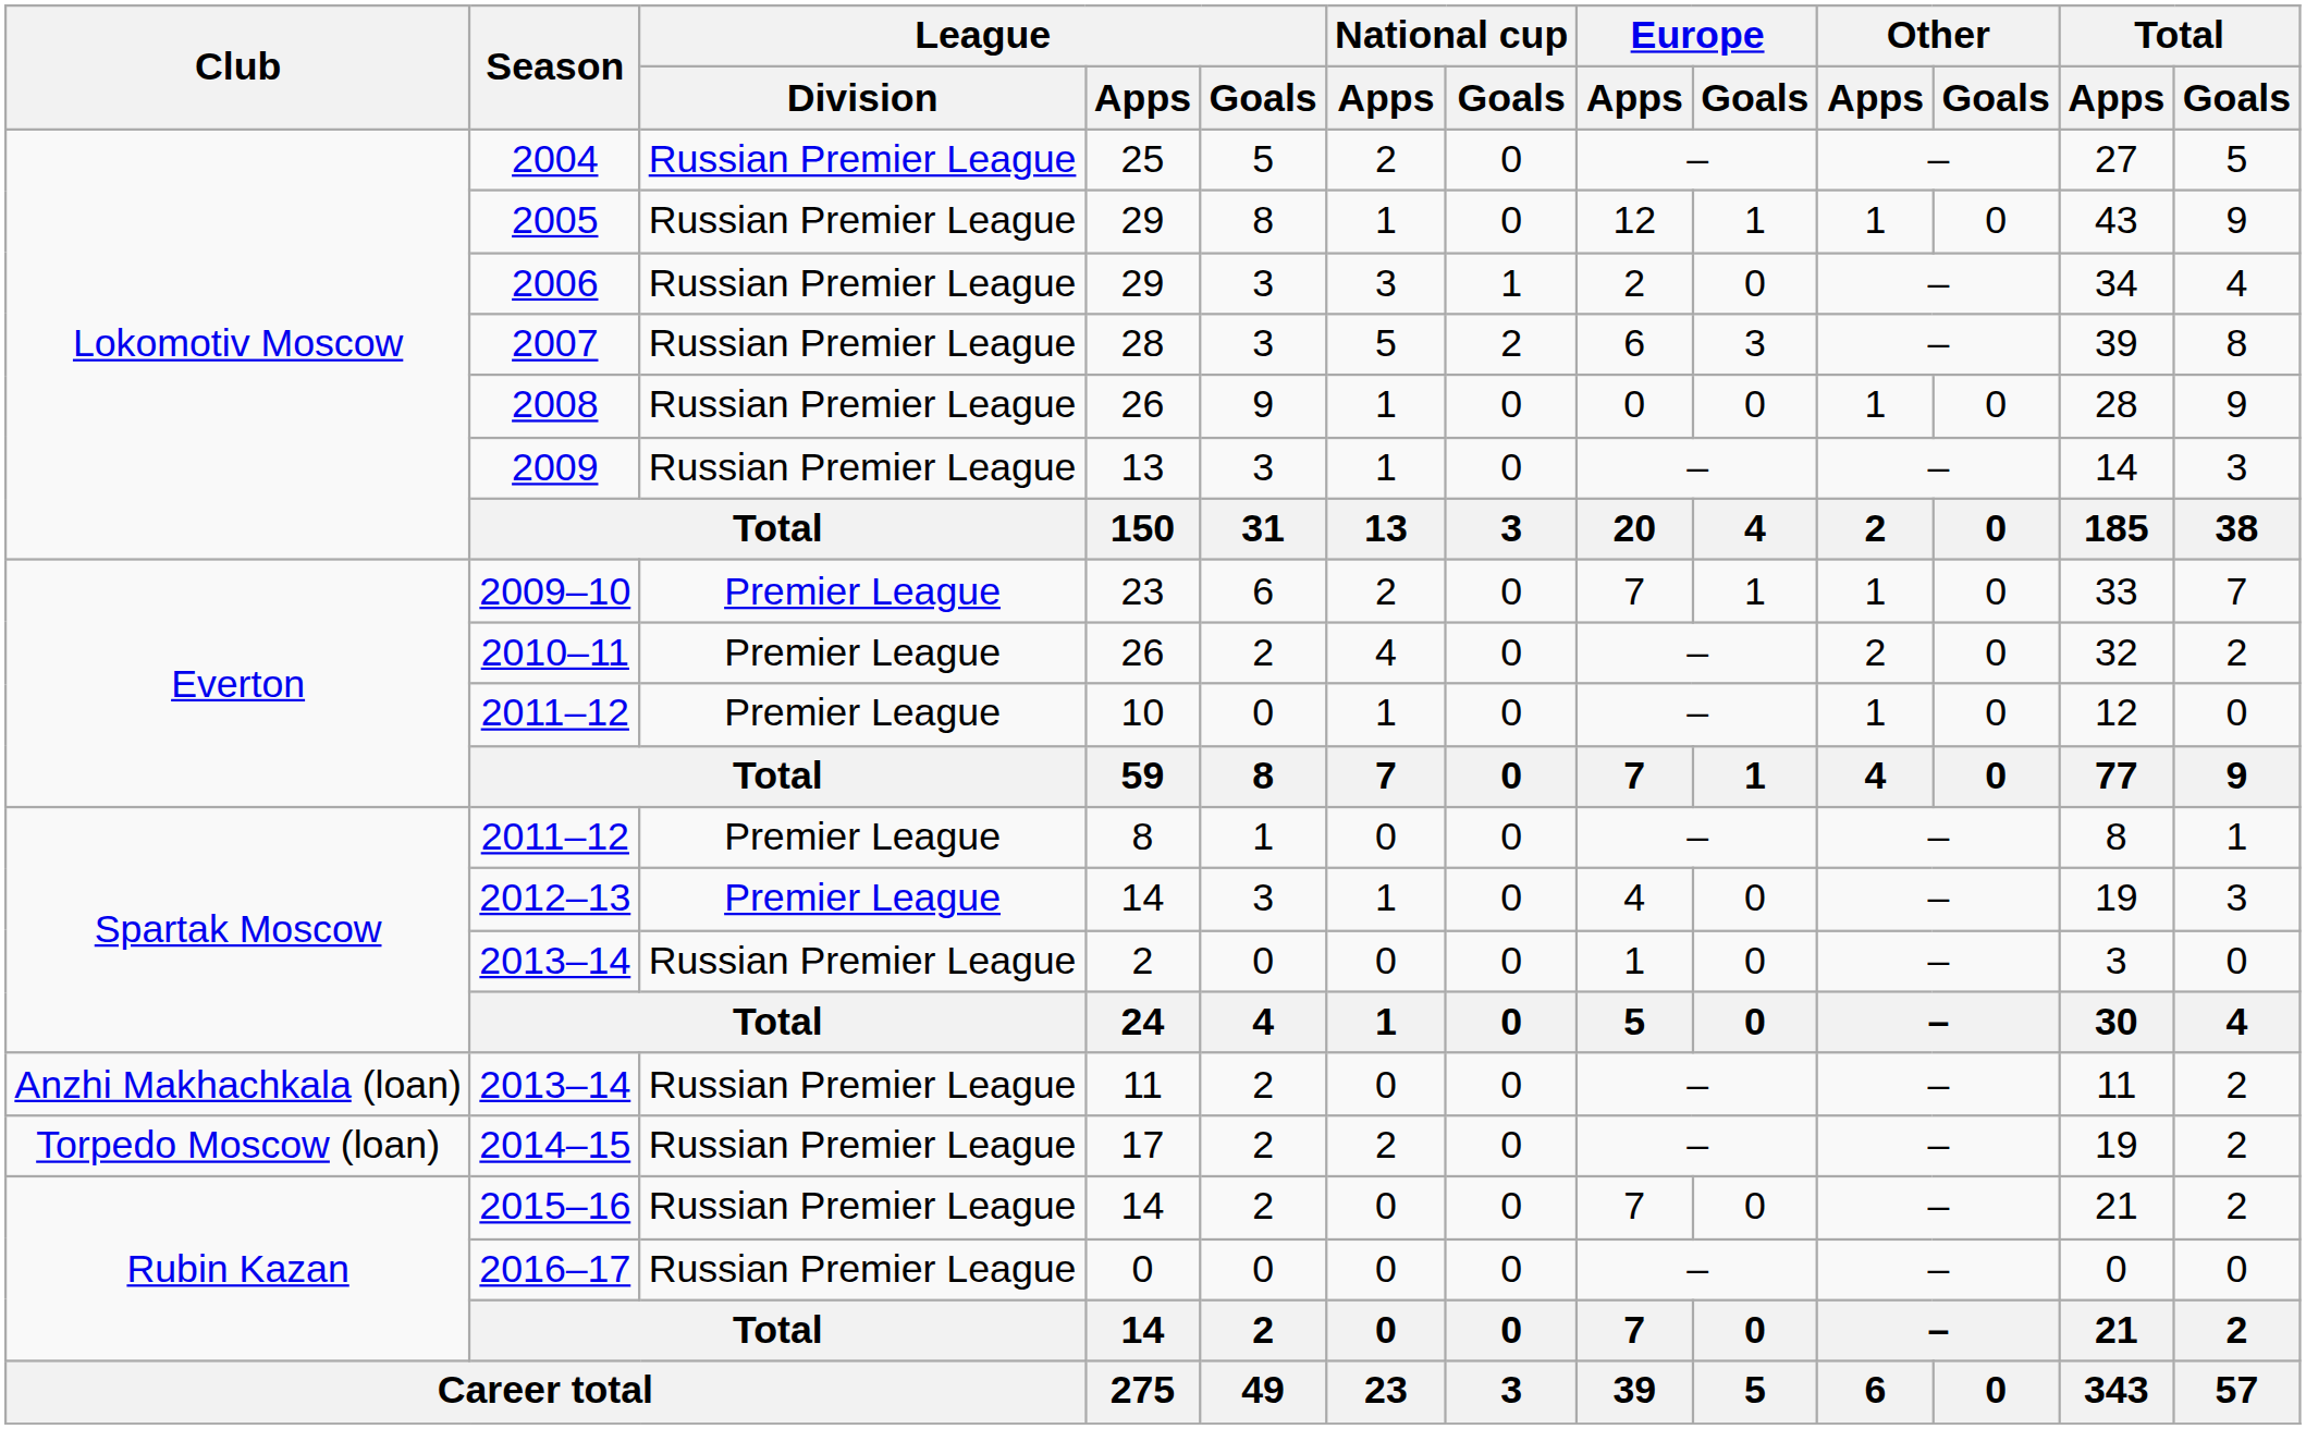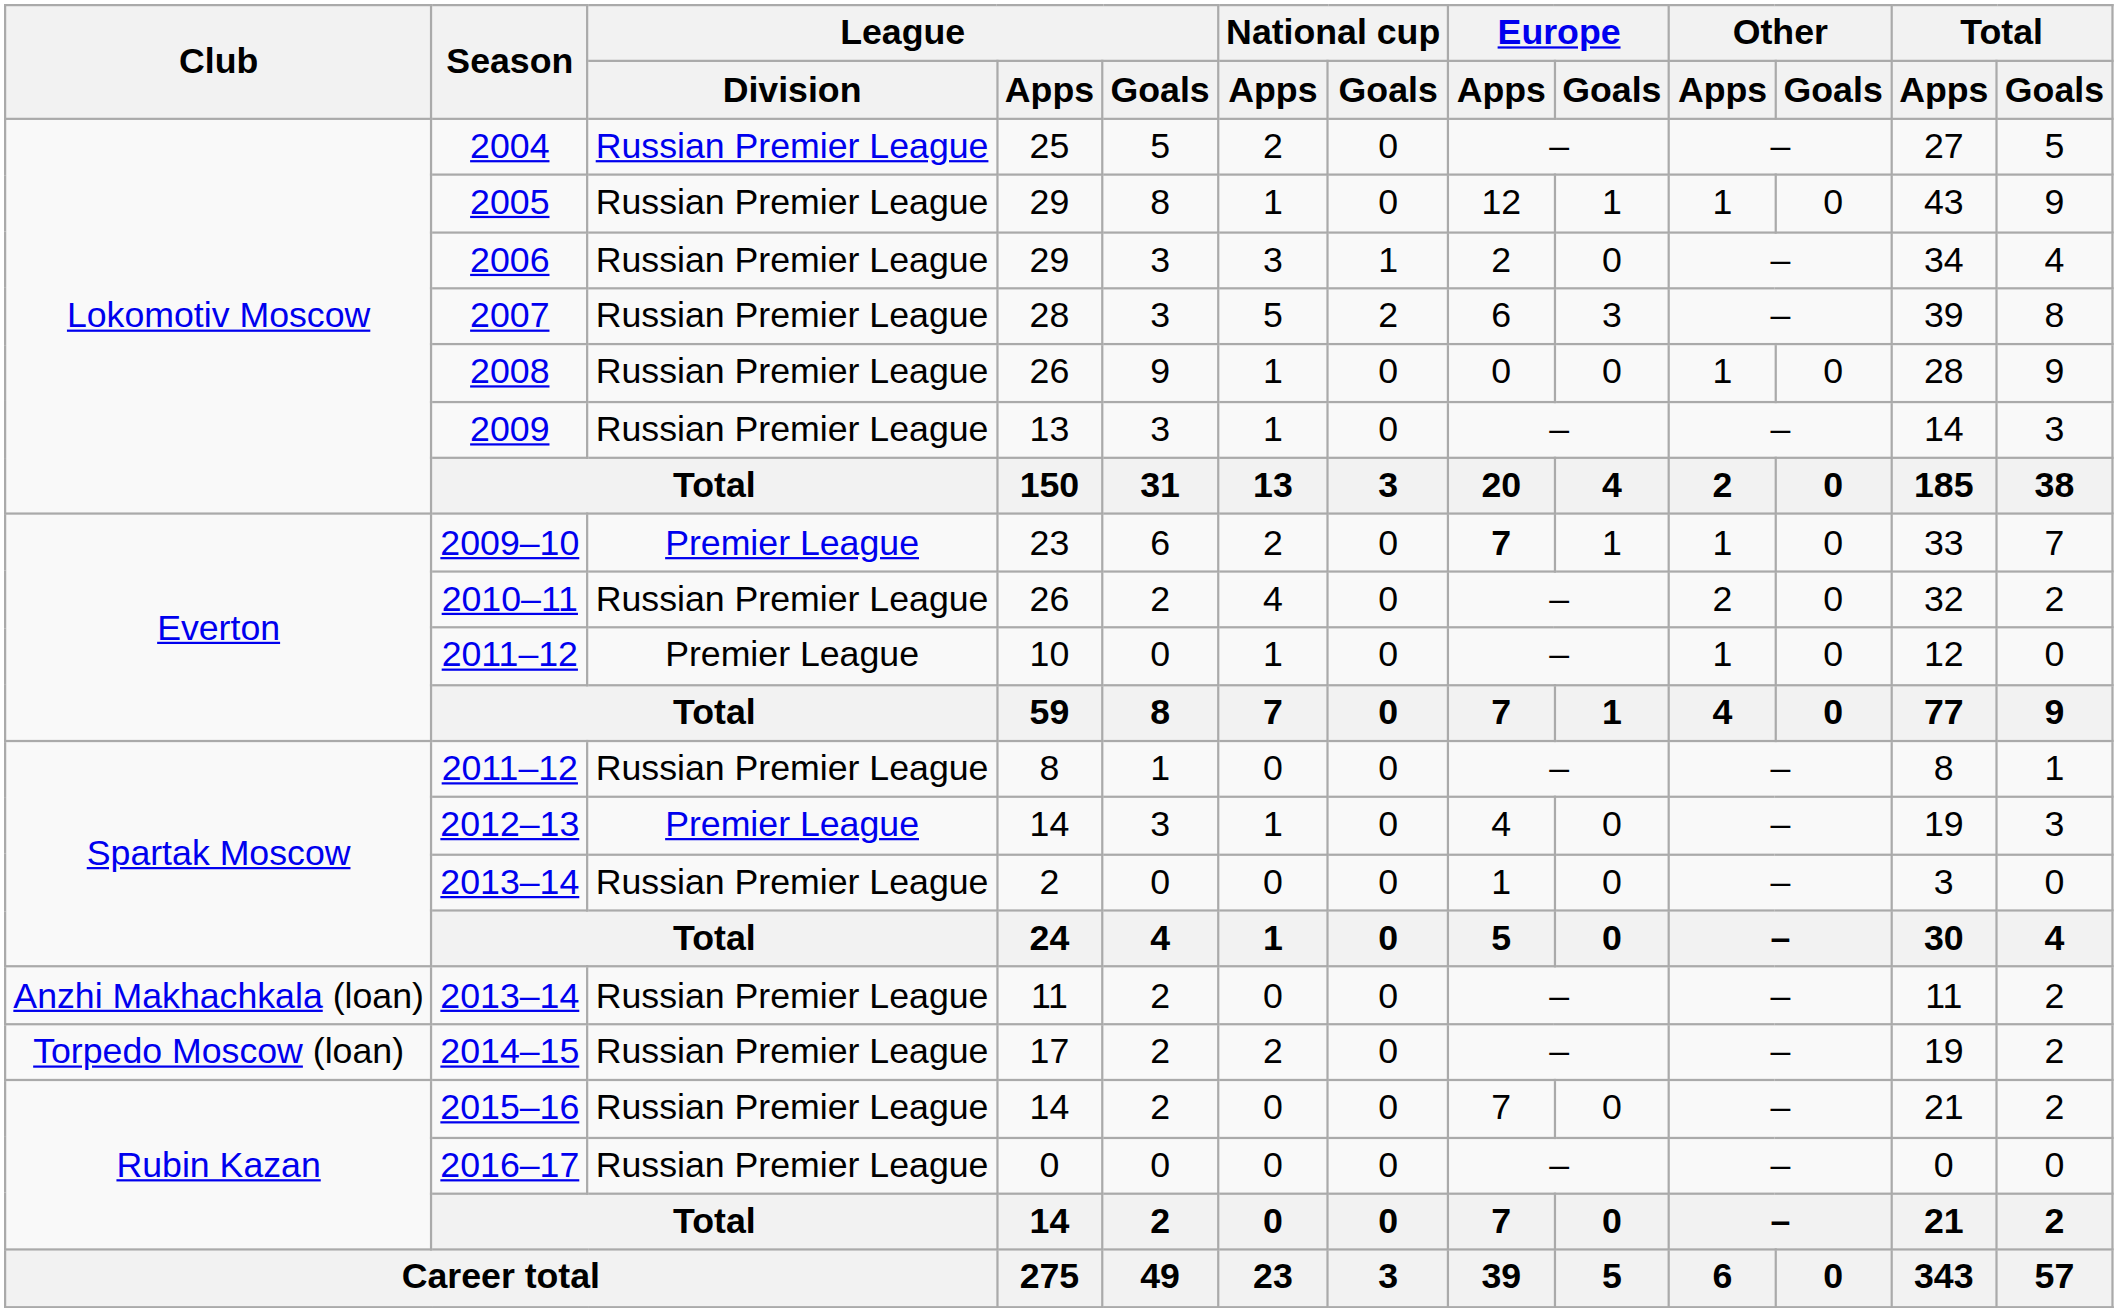 <table class="wikitable" style="text-align:center">
 <tr>
 <th rowspan="2">Club</th>
 <th rowspan="2">Season</th>
 <th colspan="3">League</th>
 <th colspan="2">National cup</th>
 <th colspan="2"><a href='#'>Europe</a></th>
 <th colspan="2">Other</th>
 <th colspan="2">Total</th>
 </tr>
 <tr>
 <th>Division</th>
 <th>Apps</th>
 <th>Goals</th>
 <th>Apps</th>
 <th>Goals</th>
 <th>Apps</th>
 <th>Goals</th>
 <th>Apps</th>
 <th>Goals</th>
 <th>Apps</th>
 <th>Goals</th>
 </tr>
 <tr>
 <td rowspan="7"><a href='#'>Lokomotiv Moscow</a></td>
 <td><a href='#'>2004</a></td>
 <td><a href='#'>Russian Premier League</a></td>
 <td>25</td>
 <td>5</td>
 <td>2</td>
 <td>0</td>
 <td colspan="2">–</td>
 <td colspan="2">–</td>
 <td>27</td>
 <td>5</td>
 </tr>
 <tr>
 <td><a href='#'>2005</a></td>
 <td>Russian Premier League</td>
 <td>29</td>
 <td>8</td>
 <td>1</td>
 <td>0</td>
 <td>12</td>
 <td>1</td>
 <td>1</td>
 <td>0</td>
 <td>43</td>
 <td>9</td>
 </tr>
 <tr>
 <td><a href='#'>2006</a></td>
 <td>Russian Premier League</td>
 <td>29</td>
 <td>3</td>
 <td>3</td>
 <td>1</td>
 <td>2</td>
 <td>0</td>
 <td colspan="2">–</td>
 <td>34</td>
 <td>4</td>
 </tr>
 <tr>
 <td><a href='#'>2007</a></td>
 <td>Russian Premier League</td>
 <td>28</td>
 <td>3</td>
 <td>5</td>
 <td>2</td>
 <td>6</td>
 <td>3</td>
 <td colspan="2">–</td>
 <td>39</td>
 <td>8</td>
 </tr>
 <tr>
 <td><a href='#'>2008</a></td>
 <td>Russian Premier League</td>
 <td>26</td>
 <td>9</td>
 <td>1</td>
 <td>0</td>
 <td>0</td>
 <td>0</td>
 <td>1</td>
 <td>0</td>
 <td>28</td>
 <td>9</td>
 </tr>
 <tr>
 <td><a href='#'>2009</a></td>
 <td>Russian Premier League</td>
 <td>13</td>
 <td>3</td>
 <td>1</td>
 <td>0</td>
 <td colspan="2">–</td>
 <td colspan="2">–</td>
 <td>14</td>
 <td>3</td>
 </tr>
 <tr>
 <th colspan="2">Total</th>
 <th>150</th>
 <th>31</th>
 <th>13</th>
 <th>3</th>
 <th>20</th>
 <th>4</th>
 <th>2</th>
 <th>0</th>
 <th>185</th>
 <th>38</th>
 </tr>
 <tr>
 <td rowspan="4"><a href='#'>Everton</a></td>
 <td><a href='#'>2009–10</a></td>
 <td><a href='#'>Premier League</a></td>
 <td>23</td>
 <td>6</td>
 <td>2</td>
 <td>0</td>
-<td>7</td>
+<td><strong>7</strong></td>
 <td>1</td>
 <td>1</td>
 <td>0</td>
 <td>33</td>
 <td>7</td>
 </tr>
 <tr>
 <td><a href='#'>2010–11</a></td>
-<td>Premier League</td>
+<td>Russian Premier League</td>
 <td>26</td>
 <td>2</td>
 <td>4</td>
 <td>0</td>
 <td colspan="2">–</td>
 <td>2</td>
 <td>0</td>
 <td>32</td>
 <td>2</td>
 </tr>
 <tr>
 <td><a href='#'>2011–12</a></td>
 <td>Premier League</td>
 <td>10</td>
 <td>0</td>
 <td>1</td>
 <td>0</td>
 <td colspan="2">–</td>
 <td>1</td>
 <td>0</td>
 <td>12</td>
 <td>0</td>
 </tr>
 <tr>
 <th colspan="2">Total</th>
 <th>59</th>
 <th>8</th>
 <th>7</th>
 <th>0</th>
 <th>7</th>
 <th>1</th>
 <th>4</th>
 <th>0</th>
 <th>77</th>
 <th>9</th>
 </tr>
 <tr>
 <td rowspan="4"><a href='#'>Spartak Moscow</a></td>
 <td><a href='#'>2011–12</a></td>
-<td>Premier League</td>
+<td>Russian Premier League</td>
 <td>8</td>
 <td>1</td>
 <td>0</td>
 <td>0</td>
 <td colspan="2">–</td>
 <td colspan="2">–</td>
 <td>8</td>
 <td>1</td>
 </tr>
 <tr>
 <td><a href='#'>2012–13</a></td>
 <td><a href='#'>Premier League</a></td>
 <td>14</td>
 <td>3</td>
 <td>1</td>
 <td>0</td>
 <td>4</td>
 <td>0</td>
 <td colspan="2">–</td>
 <td>19</td>
 <td>3</td>
 </tr>
 <tr>
 <td><a href='#'>2013–14</a></td>
 <td>Russian Premier League</td>
 <td>2</td>
 <td>0</td>
 <td>0</td>
 <td>0</td>
 <td>1</td>
 <td>0</td>
 <td colspan="2">–</td>
 <td>3</td>
 <td>0</td>
 </tr>
 <tr>
 <th colspan="2">Total</th>
 <th>24</th>
 <th>4</th>
 <th>1</th>
 <th>0</th>
 <th>5</th>
 <th>0</th>
 <th colspan="2">–</th>
 <th>30</th>
 <th>4</th>
 </tr>
 <tr>
 <td><a href='#'>Anzhi Makhachkala</a> (loan)</td>
 <td><a href='#'>2013–14</a></td>
 <td>Russian Premier League</td>
 <td>11</td>
 <td>2</td>
 <td>0</td>
 <td>0</td>
 <td colspan="2">–</td>
 <td colspan="2">–</td>
 <td>11</td>
 <td>2</td>
 </tr>
 <tr>
 <td><a href='#'>Torpedo Moscow</a> (loan)</td>
 <td><a href='#'>2014–15</a></td>
 <td>Russian Premier League</td>
 <td>17</td>
 <td>2</td>
 <td>2</td>
 <td>0</td>
 <td colspan="2">–</td>
 <td colspan="2">–</td>
 <td>19</td>
 <td>2</td>
 </tr>
 <tr>
 <td rowspan="3"><a href='#'>Rubin Kazan</a></td>
 <td><a href='#'>2015–16</a></td>
 <td>Russian Premier League</td>
 <td>14</td>
 <td>2</td>
 <td>0</td>
 <td>0</td>
 <td>7</td>
 <td>0</td>
 <td colspan="2">–</td>
 <td>21</td>
 <td>2</td>
 </tr>
 <tr>
 <td><a href='#'>2016–17</a></td>
 <td>Russian Premier League</td>
 <td>0</td>
 <td>0</td>
 <td>0</td>
 <td>0</td>
 <td colspan="2">–</td>
 <td colspan="2">–</td>
 <td>0</td>
 <td>0</td>
 </tr>
 <tr>
 <th colspan="2">Total</th>
 <th>14</th>
 <th>2</th>
 <th>0</th>
 <th>0</th>
 <th>7</th>
 <th>0</th>
 <th colspan="2">–</th>
 <th>21</th>
 <th>2</th>
 </tr>
 <tr>
 <th colspan="3">Career total</th>
 <th>275</th>
 <th>49</th>
 <th>23</th>
 <th>3</th>
 <th>39</th>
 <th>5</th>
 <th>6</th>
 <th>0</th>
 <th>343</th>
 <th>57</th>
 </tr>
 <tr>
 </tr>
 </table>
